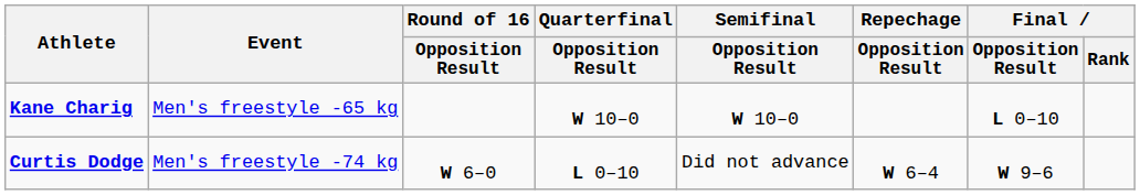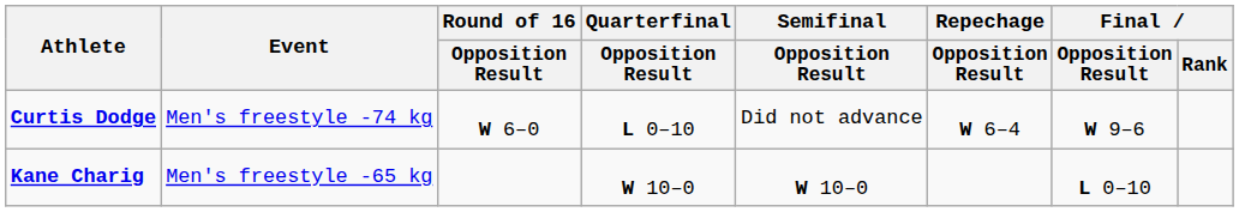 <table class="wikitable" style="font-size:90%;">
 <tr>
 <th rowspan=2>Athlete</th>
 <th rowspan=2>Event</th>
 <th>Round of 16</th>
 <th>Quarterfinal</th>
 <th>Semifinal</th>
 <th>Repechage</th>
 <th colspan=2>Final / </th>
 </tr>
 <tr style="font-size: 95%">
 <th>Opposition<br>Result</th>
 <th>Opposition<br>Result</th>
 <th>Opposition<br>Result</th>
 <th>Opposition<br>Result</th>
 <th>Opposition<br>Result</th>
 <th>Rank</th>
 </tr>
 <tr align=center>
+<td align=left><strong><a href='#'>Curtis Dodge</a></strong></td>
+<td align=left><a href='#'>Men's freestyle -74 kg</a></td>
+<td><br><strong>W</strong> 6–0</td>
+<td><br><strong>L</strong> 0–10</td>
+<td>Did not advance</td>
+<td><br><strong>W</strong> 6–4</td>
+<td><br><strong>W</strong> 9–6</td>
+<td></td>
+</tr>
+<tr align=center>
 <td align=left><strong><a href='#'>Kane Charig</a></strong></td>
 <td align=left><a href='#'>Men's freestyle -65 kg</a></td>
 <td></td>
 <td><br><strong>W</strong> 10–0</td>
 <td><br><strong>W</strong> 10–0</td>
 <td></td>
 <td><br><strong>L</strong> 0–10</td>
 <td></td>
 </tr>
-<tr align=center>
-<td align=left><strong><a href='#'>Curtis Dodge</a></strong></td>
-<td align=left><a href='#'>Men's freestyle -74 kg</a></td>
-<td><br><strong>W</strong> 6–0</td>
-<td><br><strong>L</strong> 0–10</td>
-<td>Did not advance</td>
-<td><br><strong>W</strong> 6–4</td>
-<td><br><strong>W</strong> 9–6</td>
-<td></td>
-</tr>
 </table>
